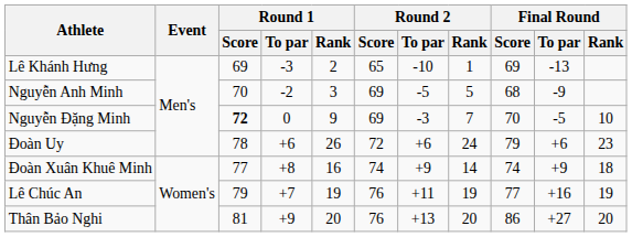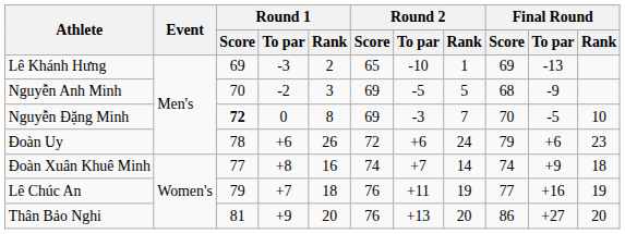 <table class="wikitable" style="font-size: 90%">
 <tr>
 <th rowspan="2">Athlete</th>
 <th rowspan="2">Event</th>
 <th colspan="3">Round 1</th>
 <th colspan="3">Round 2</th>
 <th colspan="3">Final Round</th>
 </tr>
 <tr>
 <th>Score</th>
 <th>To par</th>
 <th>Rank</th>
 <th>Score</th>
 <th>To par</th>
 <th>Rank</th>
 <th>Score</th>
 <th>To par</th>
 <th>Rank</th>
 </tr>
 <tr align="center">
 <td align="left">Lê Khánh Hưng</td>
 <td align="left" rowspan="4">Men's</td>
 <td>69</td>
 <td>-3</td>
 <td>2</td>
 <td>65</td>
 <td>-10</td>
 <td>1</td>
 <td>69</td>
 <td>-13</td>
 <td></td>
 </tr>
 <tr align="center">
 <td align="left">Nguyễn Anh Minh</td>
 <td>70</td>
 <td>-2</td>
 <td>3</td>
 <td>69</td>
 <td>-5</td>
 <td>5</td>
 <td>68</td>
 <td>-9</td>
 <td></td>
 </tr>
 <tr align="center">
 <td align="left">Nguyễn Đặng Minh</td>
 <td><strong>72</strong></td>
 <td>0</td>
-<td>9</td>
+<td>8</td>
 <td>69</td>
 <td>-3</td>
 <td>7</td>
 <td>70</td>
 <td>-5</td>
 <td>10</td>
 </tr>
 <tr align="center">
 <td align="left">Đoàn Uy</td>
 <td>78</td>
 <td>+6</td>
 <td>26</td>
 <td>72</td>
 <td>+6</td>
 <td>24</td>
 <td>79</td>
 <td>+6</td>
 <td>23</td>
 </tr>
 <tr align="center">
 <td align="left">Đoàn Xuân Khuê Minh</td>
 <td align="left" rowspan="3">Women's</td>
 <td>77</td>
 <td>+8</td>
 <td>16</td>
 <td>74</td>
-<td>+9</td>
+<td>+7</td>
 <td>14</td>
 <td>74</td>
 <td>+9</td>
 <td>18</td>
 </tr>
 <tr align="center">
 <td align="left">Lê Chúc An</td>
 <td>79</td>
 <td>+7</td>
-<td>19</td>
+<td>18</td>
 <td>76</td>
 <td>+11</td>
 <td>19</td>
 <td>77</td>
 <td>+16</td>
 <td>19</td>
 </tr>
 <tr align="center">
 <td align="left">Thân Bảo Nghi</td>
 <td>81</td>
 <td>+9</td>
 <td>20</td>
 <td>76</td>
 <td>+13</td>
 <td>20</td>
 <td>86</td>
 <td>+27</td>
 <td>20</td>
 </tr>
 </table>
